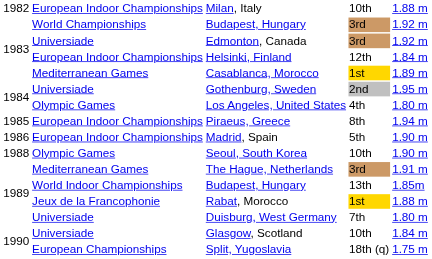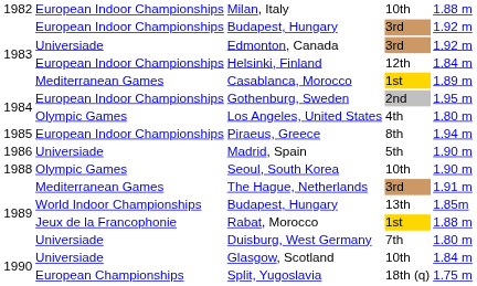 <table>
 <tr>
 <td>1982</td>
 <td><a href='#'>European Indoor Championships</a></td>
 <td><a href='#'>Milan</a>, Italy</td>
 <td>10th</td>
 <td><a href='#'>1.88 m</a></td>
 </tr>
 <tr>
 <td rowspan=4>1983</td>
-<td><a href='#'>World Championships</a></td>
+<td><a href='#'>European Indoor Championships</a></td>
 <td><a href='#'>Budapest, Hungary</a></td>
 <td bgcolor=cc9966>3rd</td>
 <td><a href='#'>1.92 m</a></td>
 </tr>
 <tr>
 <td><a href='#'>Universiade</a></td>
 <td><a href='#'>Edmonton</a>, Canada</td>
 <td bgcolor=cc9966>3rd</td>
 <td><a href='#'>1.92 m</a></td>
 </tr>
 <tr>
 <td><a href='#'>European Indoor Championships</a></td>
 <td><a href='#'>Helsinki, Finland</a></td>
 <td>12th</td>
 <td><a href='#'>1.84 m</a></td>
 </tr>
 <tr>
 <td><a href='#'>Mediterranean Games</a></td>
 <td><a href='#'>Casablanca, Morocco</a></td>
 <td bgcolor=gold>1st</td>
 <td><a href='#'>1.89 m</a></td>
 </tr>
 <tr>
 <td rowspan=2>1984</td>
-<td><a href='#'>Universiade</a></td>
+<td><a href='#'>European Indoor Championships</a></td>
 <td><a href='#'>Gothenburg, Sweden</a></td>
 <td bgcolor=silver>2nd</td>
 <td><a href='#'>1.95 m</a></td>
 </tr>
 <tr>
 <td><a href='#'>Olympic Games</a></td>
 <td><a href='#'>Los Angeles, United States</a></td>
 <td>4th</td>
 <td><a href='#'>1.80 m</a></td>
 </tr>
 <tr>
 <td>1985</td>
 <td><a href='#'>European Indoor Championships</a></td>
 <td><a href='#'>Piraeus, Greece</a></td>
 <td>8th</td>
 <td><a href='#'>1.94 m</a></td>
 </tr>
 <tr>
 <td>1986</td>
-<td><a href='#'>European Indoor Championships</a></td>
+<td><a href='#'>Universiade</a></td>
 <td><a href='#'>Madrid</a>, Spain</td>
 <td>5th</td>
 <td><a href='#'>1.90 m</a></td>
 </tr>
 <tr>
 <td>1988</td>
 <td><a href='#'>Olympic Games</a></td>
 <td><a href='#'>Seoul, South Korea</a></td>
 <td>10th</td>
 <td><a href='#'>1.90 m</a></td>
 </tr>
 <tr>
 <td rowspan=4>1989</td>
 <td><a href='#'>Mediterranean Games</a></td>
 <td><a href='#'>The Hague, Netherlands</a></td>
 <td bgcolor=cc9966>3rd</td>
 <td><a href='#'>1.91 m</a></td>
 </tr>
 <tr>
 <td><a href='#'>World Indoor Championships</a></td>
 <td><a href='#'>Budapest, Hungary</a></td>
 <td>13th</td>
 <td><a href='#'>1.85m</a></td>
 </tr>
 <tr>
 <td><a href='#'>Jeux de la Francophonie</a></td>
 <td><a href='#'>Rabat</a>, Morocco</td>
 <td bgcolor=gold>1st</td>
 <td><a href='#'>1.88 m</a></td>
 </tr>
 <tr>
 <td><a href='#'>Universiade</a></td>
 <td><a href='#'>Duisburg, West Germany</a></td>
 <td>7th</td>
 <td><a href='#'>1.80 m</a></td>
 </tr>
 <tr>
 <td rowspan=2>1990</td>
 <td><a href='#'>Universiade</a></td>
 <td><a href='#'>Glasgow</a>, Scotland</td>
 <td>10th</td>
 <td><a href='#'>1.84 m</a></td>
 </tr>
 <tr>
 <td><a href='#'>European Championships</a></td>
 <td><a href='#'>Split, Yugoslavia</a></td>
 <td>18th (q)</td>
 <td><a href='#'>1.75 m</a></td>
 </tr>
 </table>
